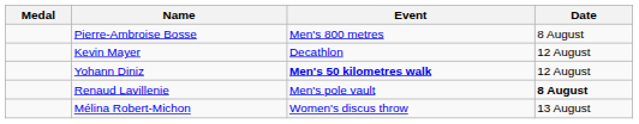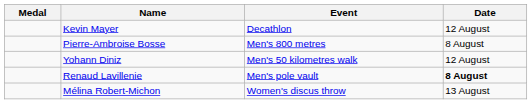 <table class=wikitable style=font-size:90% width=60%>
 <tr>
 <th>Medal</th>
 <th>Name</th>
 <th>Event</th>
 <th>Date</th>
 </tr>
 <tr>
 <td></td>
+<td><a href='#'>Kevin Mayer</a></td>
+<td><a href='#'>Decathlon</a></td>
+<td>12 August</td>
+</tr>
+<tr>
+<td></td>
 <td><a href='#'>Pierre-Ambroise Bosse</a></td>
 <td><a href='#'>Men's 800 metres</a></td>
 <td>8 August</td>
 </tr>
 <tr>
 <td></td>
-<td><a href='#'>Kevin Mayer</a></td>
-<td><a href='#'>Decathlon</a></td>
-<td>12 August</td>
-</tr>
-<tr>
-<td></td>
 <td><a href='#'>Yohann Diniz</a></td>
-<td><strong><a href='#'>Men's 50 kilometres walk</a></strong></td>
+<td><a href='#'>Men's 50 kilometres walk</a></td>
 <td>12 August</td>
 </tr>
 <tr>
 <td></td>
 <td><a href='#'>Renaud Lavillenie</a></td>
 <td><a href='#'>Men's pole vault</a></td>
 <td><strong>8 August</strong></td>
 </tr>
 <tr>
 <td></td>
 <td><a href='#'>Mélina Robert-Michon</a></td>
 <td><a href='#'>Women's discus throw</a></td>
 <td>13 August</td>
 </tr>
 </table>
